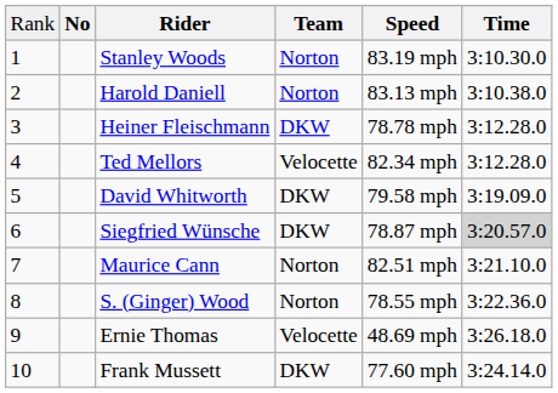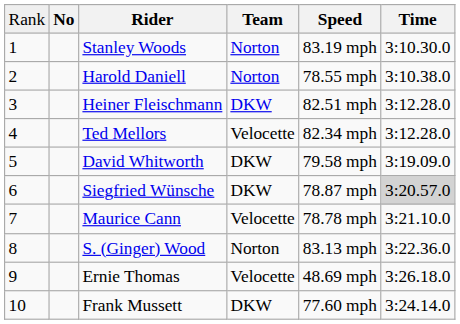 <table class="wikitable" style="font-size: 95%;">
 <tr style="background:#efefef;">
 <td>Rank</td>
 <th>No</th>
 <th>Rider</th>
 <th>Team</th>
 <th>Speed</th>
 <th>Time</th>
 </tr>
 <tr>
 <td>1</td>
 <td></td>
 <td> <a href='#'>Stanley Woods</a></td>
 <td><a href='#'>Norton</a></td>
 <td>83.19 mph</td>
 <td>3:10.30.0</td>
 </tr>
 <tr>
 <td>2</td>
 <td></td>
 <td> <a href='#'>Harold Daniell</a></td>
 <td><a href='#'>Norton</a></td>
-<td>83.13 mph</td>
+<td>78.55 mph</td>
 <td>3:10.38.0</td>
 </tr>
 <tr>
 <td>3</td>
 <td></td>
 <td> <a href='#'>Heiner Fleischmann</a></td>
 <td><a href='#'>DKW</a></td>
-<td>78.78 mph</td>
+<td>82.51 mph</td>
 <td>3:12.28.0</td>
 </tr>
 <tr>
 <td>4</td>
 <td></td>
 <td> <a href='#'>Ted Mellors</a></td>
 <td>Velocette</td>
 <td>82.34 mph</td>
 <td>3:12.28.0</td>
 </tr>
 <tr>
 <td>5</td>
 <td></td>
 <td> <a href='#'>David Whitworth</a></td>
 <td>DKW</td>
 <td>79.58 mph</td>
 <td>3:19.09.0</td>
 </tr>
 <tr>
 <td>6</td>
 <td></td>
 <td> <a href='#'>Siegfried Wünsche</a></td>
 <td>DKW</td>
 <td>78.87 mph</td>
 <td style="background: lightgrey;">3:20.57.0</td>
 </tr>
 <tr>
 <td>7</td>
 <td></td>
 <td> <a href='#'>Maurice Cann</a></td>
-<td>Norton</td>
-<td>82.51 mph</td>
+<td>Velocette</td>
+<td>78.78 mph</td>
 <td>3:21.10.0</td>
 </tr>
 <tr>
 <td>8</td>
 <td></td>
 <td> <a href='#'>S. (Ginger) Wood</a></td>
 <td>Norton</td>
-<td>78.55 mph</td>
+<td>83.13 mph</td>
 <td>3:22.36.0</td>
 </tr>
 <tr>
 <td>9</td>
 <td></td>
 <td> Ernie Thomas</td>
 <td>Velocette</td>
 <td>48.69 mph</td>
 <td>3:26.18.0</td>
 </tr>
 <tr>
 <td>10</td>
 <td></td>
 <td> Frank Mussett</td>
 <td>DKW</td>
 <td>77.60 mph</td>
 <td>3:24.14.0</td>
 </tr>
 </table>
